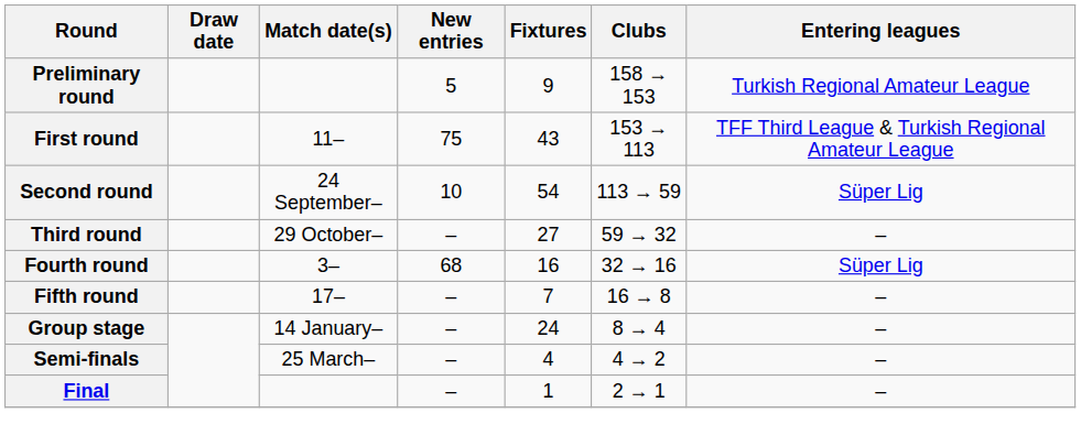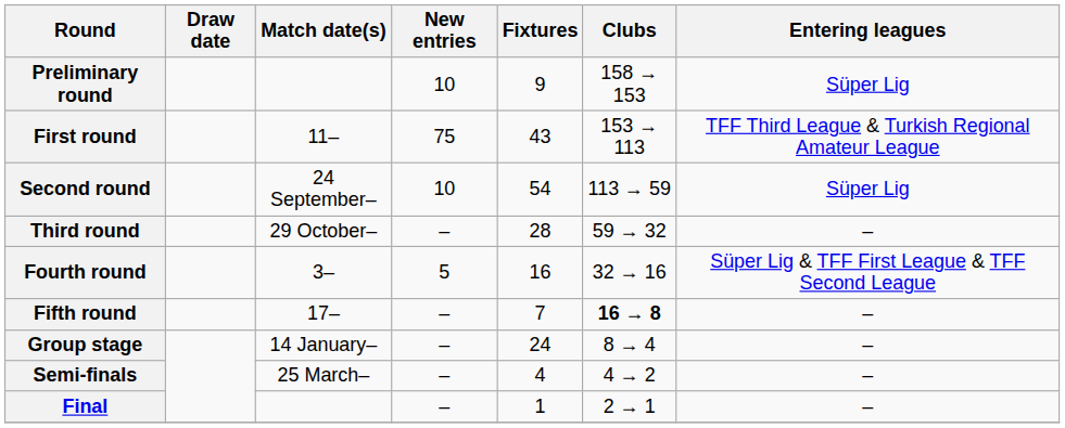 <table class="wikitable">
 <tr>
 <th>Round</th>
 <th>Draw date</th>
 <th>Match date(s)</th>
 <th>New entries</th>
 <th>Fixtures</th>
 <th>Clubs</th>
 <th>Entering leagues</th>
 </tr>
 <tr align=center>
 <th>Preliminary round</th>
 <td></td>
 <td></td>
-<td>5</td>
+<td>10</td>
 <td align=center>9</td>
 <td>158 → 153</td>
-<td><a href='#'>Turkish Regional Amateur League</a></td>
+<td><a href='#'>Süper Lig</a></td>
 </tr>
 <tr align=center>
 <th>First round</th>
 <td></td>
 <td>11–</td>
 <td>75</td>
 <td align=center>43</td>
 <td>153 → 113</td>
 <td><a href='#'>TFF Third League</a> & <a href='#'>Turkish Regional Amateur League</a></td>
 </tr>
 <tr align=center>
 <th>Second round</th>
 <td></td>
 <td>24 September–</td>
 <td>10</td>
 <td>54</td>
 <td>113 → 59</td>
 <td><a href='#'>Süper Lig</a></td>
 </tr>
 <tr align=center>
 <th>Third round</th>
 <td></td>
 <td>29 October–</td>
 <td>–</td>
-<td>27</td>
+<td>28</td>
 <td>59 → 32</td>
 <td>–</td>
 </tr>
 <tr align=center>
 <th>Fourth round</th>
 <td></td>
 <td>3–</td>
-<td>68</td>
+<td>5</td>
 <td>16</td>
 <td>32 → 16</td>
-<td><a href='#'>Süper Lig</a></td>
+<td><a href='#'>Süper Lig</a> & <a href='#'>TFF First League</a> & <a href='#'>TFF Second League</a></td>
 </tr>
 <tr align=center>
 <th>Fifth round</th>
 <td></td>
 <td>17–</td>
 <td>–</td>
 <td>7</td>
-<td>16 → 8</td>
+<td><strong>16 → 8</strong></td>
 <td>–</td>
 </tr>
 <tr align=center>
 <th>Group stage</th>
 <td rowspan=3></td>
 <td>14 January–</td>
 <td>–</td>
 <td>24</td>
 <td>8 → 4</td>
 <td>–</td>
 </tr>
 <tr align=center>
 <th>Semi-finals</th>
 <td>25 March–</td>
 <td>–</td>
 <td>4</td>
 <td>4 → 2</td>
 <td>–</td>
 </tr>
 <tr align=center>
 <th><a href='#'>Final</a></th>
 <td></td>
 <td>–</td>
 <td>1</td>
 <td>2 → 1</td>
 <td>–</td>
 </tr>
 <tr align=center>
 </tr>
 </table>
